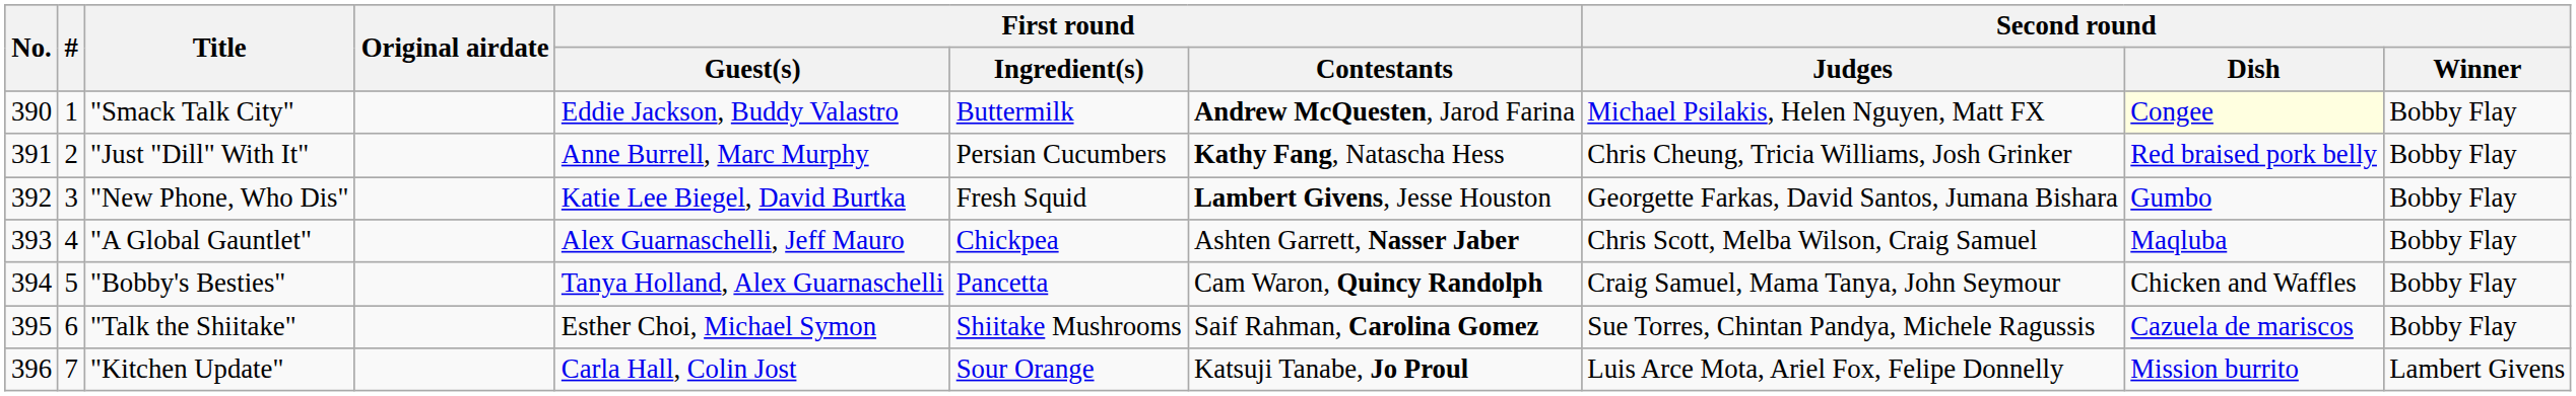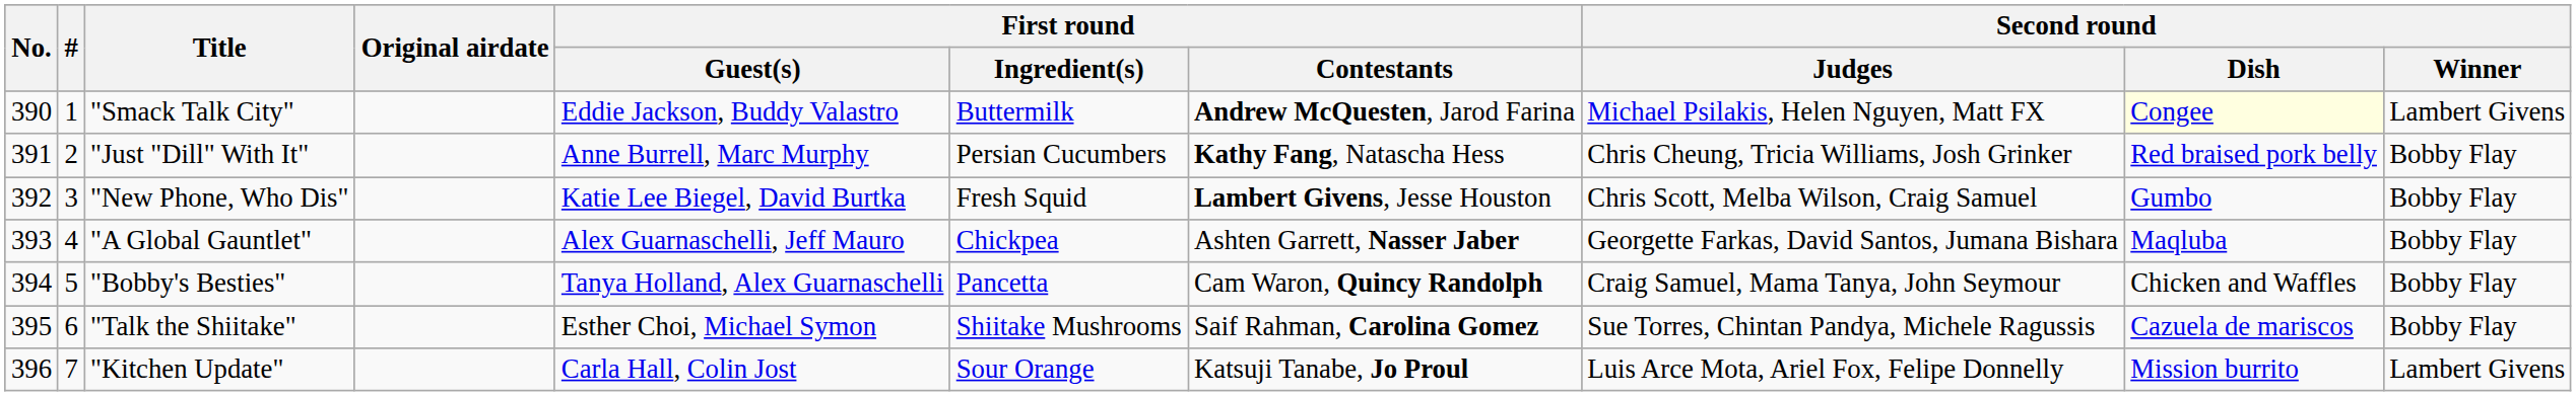 <table class="wikitable">
 <tr>
 <th rowspan="2">No.</th>
 <th rowspan="2">#</th>
 <th rowspan="2">Title</th>
 <th rowspan="2">Original airdate</th>
 <th colspan="3">First round</th>
 <th colspan="3">Second round</th>
 </tr>
 <tr>
 <th>Guest(s)</th>
 <th>Ingredient(s)</th>
 <th>Contestants</th>
 <th>Judges</th>
 <th>Dish</th>
 <th>Winner</th>
 </tr>
 <tr>
 <td>390</td>
 <td>1</td>
 <td>"Smack Talk City"</td>
 <td></td>
 <td><a href='#'>Eddie Jackson</a>, <a href='#'>Buddy Valastro</a></td>
 <td><a href='#'>Buttermilk</a></td>
 <td><strong>Andrew McQuesten</strong>, Jarod Farina</td>
 <td><a href='#'>Michael Psilakis</a>, Helen Nguyen, Matt FX</td>
 <td style="background: lightyellow;"><a href='#'>Congee</a></td>
-<td>Bobby Flay</td>
+<td>Lambert Givens</td>
 </tr>
 <tr>
 <td>391</td>
 <td>2</td>
 <td>"Just "Dill" With It"</td>
 <td></td>
 <td><a href='#'>Anne Burrell</a>, <a href='#'>Marc Murphy</a></td>
 <td>Persian Cucumbers</td>
 <td><strong>Kathy Fang</strong>, Natascha Hess</td>
 <td>Chris Cheung, Tricia Williams, Josh Grinker</td>
 <td><a href='#'>Red braised pork belly</a></td>
 <td>Bobby Flay</td>
 </tr>
 <tr>
 <td>392</td>
 <td>3</td>
 <td>"New Phone, Who Dis"</td>
 <td></td>
 <td><a href='#'>Katie Lee Biegel</a>, <a href='#'>David Burtka</a></td>
 <td>Fresh Squid</td>
 <td><strong>Lambert Givens</strong>, Jesse Houston</td>
-<td>Georgette Farkas, David Santos, Jumana Bishara</td>
+<td>Chris Scott, Melba Wilson, Craig Samuel</td>
 <td><a href='#'>Gumbo</a></td>
 <td>Bobby Flay</td>
 </tr>
 <tr>
 <td>393</td>
 <td>4</td>
 <td>"A Global Gauntlet"</td>
 <td></td>
 <td><a href='#'>Alex Guarnaschelli</a>, <a href='#'>Jeff Mauro</a></td>
 <td><a href='#'>Chickpea</a></td>
 <td>Ashten Garrett, <strong>Nasser Jaber</strong></td>
-<td>Chris Scott, Melba Wilson, Craig Samuel</td>
+<td>Georgette Farkas, David Santos, Jumana Bishara</td>
 <td><a href='#'>Maqluba</a></td>
 <td>Bobby Flay</td>
 </tr>
 <tr>
 <td>394</td>
 <td>5</td>
 <td>"Bobby's Besties"</td>
 <td></td>
 <td><a href='#'>Tanya Holland</a>, <a href='#'>Alex Guarnaschelli</a></td>
 <td><a href='#'>Pancetta</a></td>
 <td>Cam Waron, <strong>Quincy Randolph</strong></td>
 <td>Craig Samuel, Mama Tanya, John Seymour</td>
 <td>Chicken and Waffles</td>
 <td>Bobby Flay</td>
 </tr>
 <tr>
 <td>395</td>
 <td>6</td>
 <td>"Talk the Shiitake"</td>
 <td></td>
 <td>Esther Choi, <a href='#'>Michael Symon</a></td>
 <td><a href='#'>Shiitake</a> Mushrooms</td>
 <td>Saif Rahman, <strong>Carolina Gomez</strong></td>
 <td>Sue Torres, Chintan Pandya, Michele Ragussis</td>
 <td><a href='#'>Cazuela de mariscos</a></td>
 <td>Bobby Flay</td>
 </tr>
 <tr>
 <td>396</td>
 <td>7</td>
 <td>"Kitchen Update"</td>
 <td></td>
 <td><a href='#'>Carla Hall</a>, <a href='#'>Colin Jost</a></td>
 <td><a href='#'>Sour Orange</a></td>
 <td>Katsuji Tanabe, <strong>Jo Proul</strong></td>
 <td>Luis Arce Mota, Ariel Fox, Felipe Donnelly</td>
 <td><a href='#'>Mission burrito</a></td>
 <td>Lambert Givens</td>
 </tr>
 </table>
